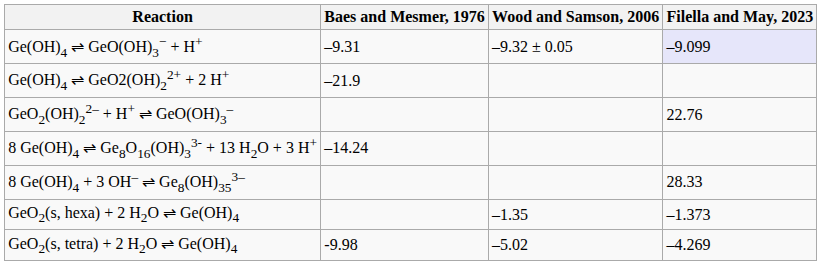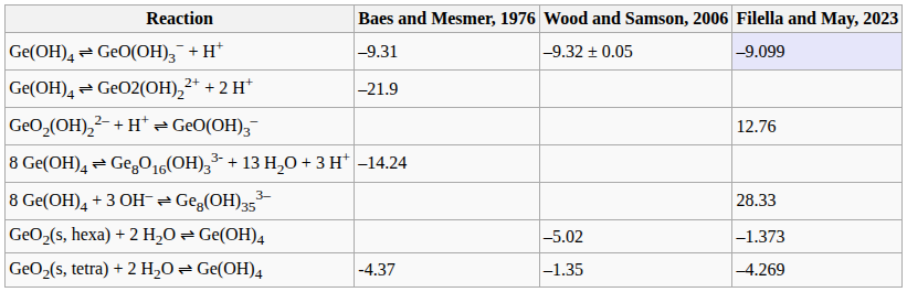 <table class="wikitable">
 <tr>
 <th>Reaction</th>
 <th>Baes and Mesmer, 1976</th>
 <th>Wood and Samson, 2006</th>
 <th>Filella and May, 2023</th>
 </tr>
 <tr>
 <td>Ge(OH)<sub>4</sub> ⇌ GeO(OH)<sub>3</sub><sup>−</sup> + H<sup>+</sup></td>
 <td>–9.31</td>
 <td>–9.32 ± 0.05</td>
 <td style="background: lavender;">–9.099</td>
 </tr>
 <tr>
 <td>Ge(OH)<sub>4</sub> ⇌ GeO2(OH)<sub>2</sub><sup>2+</sup> + 2 H<sup>+</sup></td>
 <td>–21.9</td>
 <td></td>
 <td></td>
 </tr>
 <tr>
 <td>GeO<sub>2</sub>(OH)<sub>2</sub><sup>2–</sup> + H<sup>+</sup> ⇌ GeO(OH)<sub>3</sub><sup>–</sup></td>
 <td></td>
 <td></td>
-<td>22.76</td>
+<td>12.76</td>
 </tr>
 <tr>
 <td>8 Ge(OH)<sub>4</sub> ⇌ Ge<sub>8</sub>O<sub>16</sub>(OH)<sub>3</sub><sup>3-</sup> + 13 H<sub>2</sub>O + 3 H<sup>+</sup></td>
 <td>–14.24</td>
 <td></td>
 <td></td>
 </tr>
 <tr>
 <td>8 Ge(OH)<sub>4</sub> + 3 OH<sup>–</sup> ⇌ Ge<sub>8</sub>(OH)<sub>35</sub><sup>3–</sup></td>
 <td></td>
 <td></td>
 <td>28.33</td>
 </tr>
 <tr>
 <td>GeO<sub>2</sub>(s, hexa) + 2 H<sub>2</sub>O ⇌ Ge(OH)<sub>4</sub></td>
 <td></td>
-<td>–1.35</td>
+<td>–5.02</td>
 <td>–1.373</td>
 </tr>
 <tr>
 <td>GeO<sub>2</sub>(s, tetra) + 2 H<sub>2</sub>O ⇌ Ge(OH)<sub>4</sub></td>
-<td>-9.98</td>
-<td>–5.02</td>
+<td>-4.37</td>
+<td>–1.35</td>
 <td>–4.269</td>
 </tr>
 </table>
